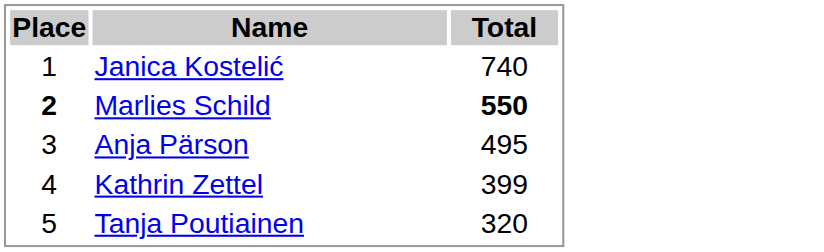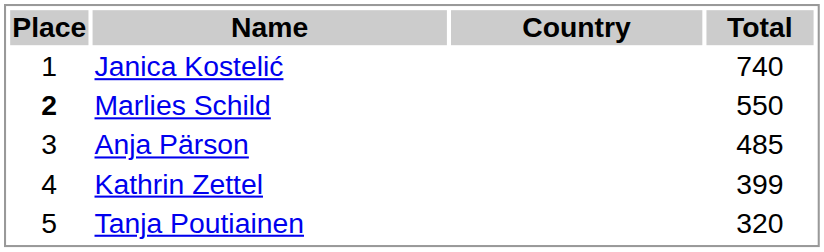 <table border="0" style="border: 1px solid #999; background-color:#FFFFFF; text-align:left; font-size:86%; line-height:15px;">
 <tr align="center" bgcolor="#CCCCCC">
 <th width=35>Place</th>
 <th width=170>Name</th>
+<th width=120>Country</th>
 <th width=50>Total</th>
 </tr>
 <tr>
 <td align=center>1</td>
 <td><a href='#'>Janica Kostelić</a></td>
+<td></td>
 <td align=center>740</td>
 </tr>
 <tr>
 <td align=center><strong>2</strong></td>
 <td><a href='#'>Marlies Schild</a></td>
-<td align=center><strong>550</strong></td>
+<td></td>
+<td align=center>550</td>
 </tr>
 <tr>
 <td align=center>3</td>
 <td><a href='#'>Anja Pärson</a></td>
-<td align=center>495</td>
+<td></td>
+<td align=center>485</td>
 </tr>
 <tr>
 <td align=center>4</td>
 <td><a href='#'>Kathrin Zettel</a></td>
+<td></td>
 <td align=center>399</td>
 </tr>
 <tr>
 <td align=center>5</td>
 <td><a href='#'>Tanja Poutiainen</a></td>
+<td></td>
 <td align=center>320</td>
 </tr>
 </table>
